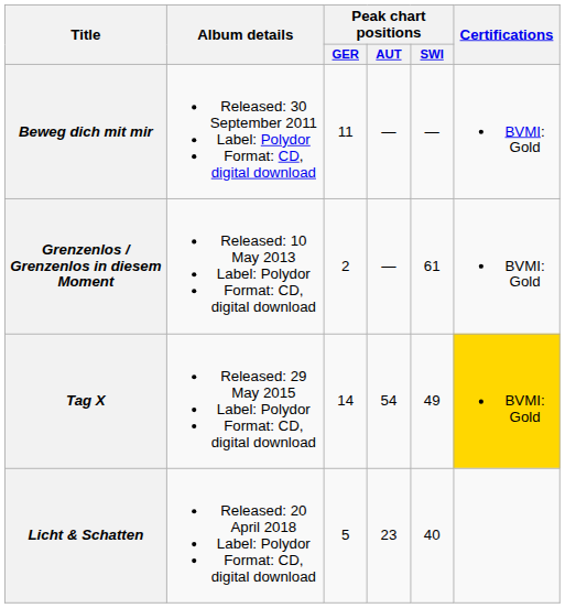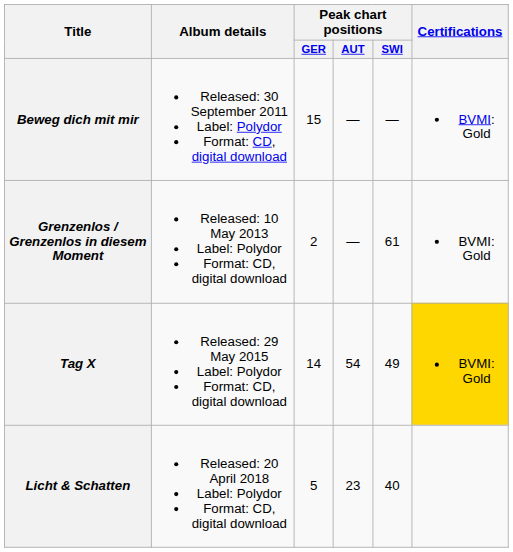 <table class="wikitable plainrowheaders" style="text-align:center;">
 <tr>
 <th scope="col" rowspan="2">Title</th>
 <th scope="col" rowspan="2">Album details</th>
 <th scope="col" colspan="3">Peak chart positions</th>
 <th scope="col" rowspan="2"><a href='#'>Certifications</a></th>
 </tr>
 <tr>
 <th scope="col" style="width:3em;font-size:85%"><a href='#'>GER</a><br></th>
 <th scope="col" style="width:3em;font-size:85%"><a href='#'>AUT</a> <br></th>
 <th scope="col" style="width:3em;font-size:85%"><a href='#'>SWI</a> <br></th>
 </tr>
 <tr>
 <th scope="row"><em>Beweg dich mit mir</em></th>
 <td><br><ul><li>Released: 30 September 2011</li><li>Label: <a href='#'>Polydor</a></li><li>Format: <a href='#'>CD</a>, <a href='#'>digital download</a></li></ul></td>
-<td>11</td>
+<td>15</td>
 <td>—</td>
 <td>—</td>
 <td><br><ul><li><a href='#'>BVMI</a>: Gold</li></ul></td>
 </tr>
 <tr>
 <th scope="row"><em>Grenzenlos / Grenzenlos in diesem Moment</em></th>
 <td><br><ul><li>Released: 10 May 2013</li><li>Label: Polydor</li><li>Format: CD, digital download</li></ul></td>
 <td>2</td>
 <td>—</td>
 <td>61</td>
 <td><br><ul><li>BVMI: Gold</li></ul></td>
 </tr>
 <tr>
 <th scope="row"><em>Tag X</em></th>
 <td><br><ul><li>Released: 29 May 2015</li><li>Label: Polydor</li><li>Format: CD, digital download</li></ul></td>
 <td>14</td>
 <td>54</td>
 <td>49</td>
 <td style="background: gold;"><br><ul><li>BVMI: Gold</li></ul></td>
 </tr>
 <tr>
 <th scope="row"><em>Licht & Schatten</em></th>
 <td><br><ul><li>Released: 20 April 2018</li><li>Label: Polydor</li><li>Format: CD, digital download</li></ul></td>
 <td>5</td>
 <td>23</td>
 <td>40</td>
 <td></td>
 </tr>
 </table>
